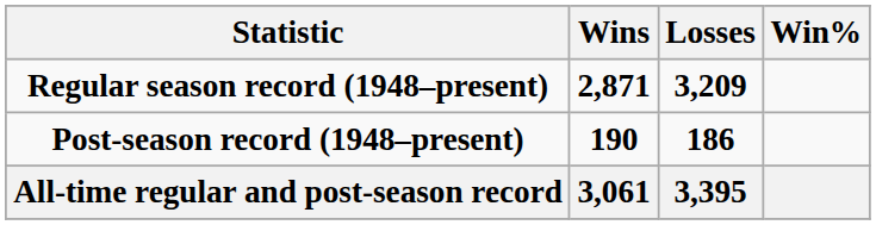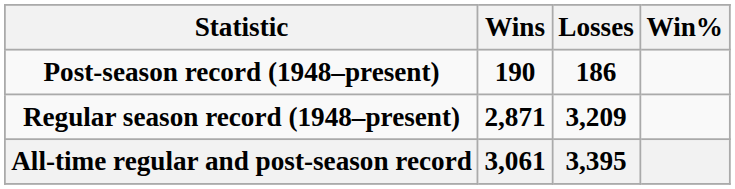 <table class="wikitable" style="text-align:center; font-size:95%">
 <tr>
 <th>Statistic</th>
 <th>Wins</th>
 <th>Losses</th>
 <th>Win%</th>
 </tr>
 <tr>
+<td><strong>Post-season record (1948–present)</strong></td>
+<td><strong>190</strong></td>
+<td><strong>186</strong></td>
+<td><strong></strong></td>
+</tr>
+<tr>
 <td><strong>Regular season record (1948–present)</strong></td>
 <td><strong>2,871</strong></td>
 <td><strong>3,209</strong></td>
-<td><strong></strong></td>
-</tr>
-<tr>
-<td><strong>Post-season record (1948–present)</strong></td>
-<td><strong>190</strong></td>
-<td><strong>186</strong></td>
 <td><strong></strong></td>
 </tr>
 <tr>
 <th><strong>All-time regular and post-season record</strong></th>
 <th><strong>3,061</strong></th>
 <th><strong>3,395</strong></th>
 <th><strong></strong></th>
 </tr>
 </table>
